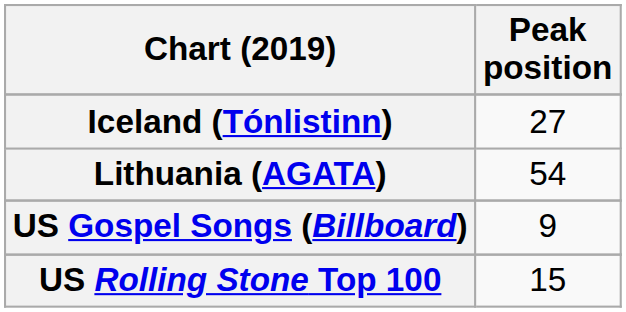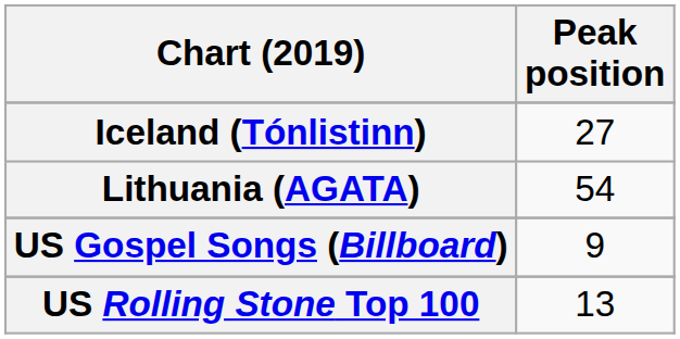 <table class="wikitable sortable plainrowheaders" style="text-align:center">
 <tr>
 <th scope="col">Chart (2019)</th>
 <th scope="col">Peak<br>position</th>
 </tr>
 <tr>
 </tr>
 <tr>
 </tr>
 <tr>
 </tr>
 <tr>
 <th scope="row">Iceland (<a href='#'>Tónlistinn</a>)</th>
 <td>27</td>
 </tr>
 <tr>
 <th scope="row">Lithuania (<a href='#'>AGATA</a>)</th>
 <td>54</td>
 </tr>
 <tr>
 </tr>
 <tr>
 </tr>
 <tr>
 </tr>
 <tr>
 </tr>
 <tr>
 </tr>
 <tr>
 <th scope="row">US <a href='#'>Gospel Songs</a> (<em><a href='#'>Billboard</a></em>)</th>
 <td>9</td>
 </tr>
 <tr>
 </tr>
 <tr>
 <th scope="row">US <a href='#'><em>Rolling Stone</em> Top 100</a></th>
-<td>15</td>
+<td>13</td>
 </tr>
 </table>
